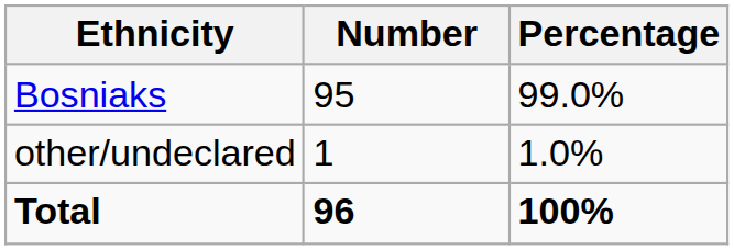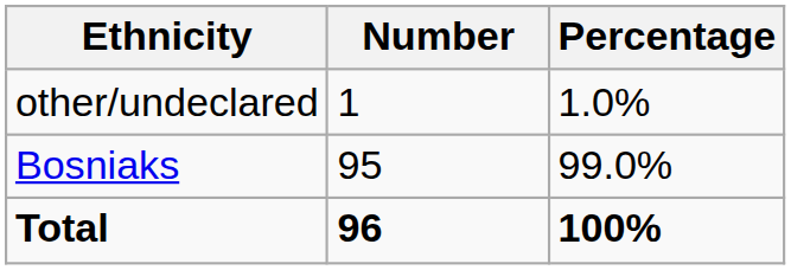 <table class="wikitable">
 <tr>
 <th width="100px">Ethnicity</th>
 <th width="80px">Number</th>
 <th width="80px">Percentage</th>
 </tr>
 <tr>
+<td>other/undeclared</td>
+<td>1</td>
+<td>1.0%</td>
+</tr>
+<tr>
 <td><a href='#'>Bosniaks</a></td>
 <td>95</td>
 <td>99.0%</td>
-</tr>
-<tr>
-<td>other/undeclared</td>
-<td>1</td>
-<td>1.0%</td>
 </tr>
 <tr>
 <td><strong>Total</strong></td>
 <td><strong>96</strong></td>
 <td><strong>100%</strong></td>
 </tr>
 </table>
